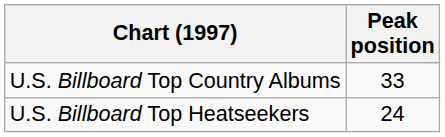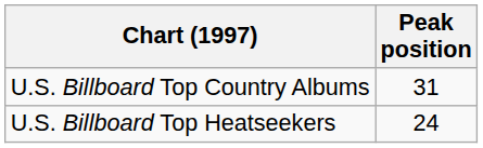 <table class="wikitable">
 <tr>
 <th>Chart (1997)</th>
 <th>Peak<br>position</th>
 </tr>
 <tr>
 <td>U.S. <em>Billboard</em> Top Country Albums</td>
-<td align="center">33</td>
+<td align="center">31</td>
 </tr>
 <tr>
 <td>U.S. <em>Billboard</em> Top Heatseekers</td>
 <td align="center">24</td>
 </tr>
 </table>
